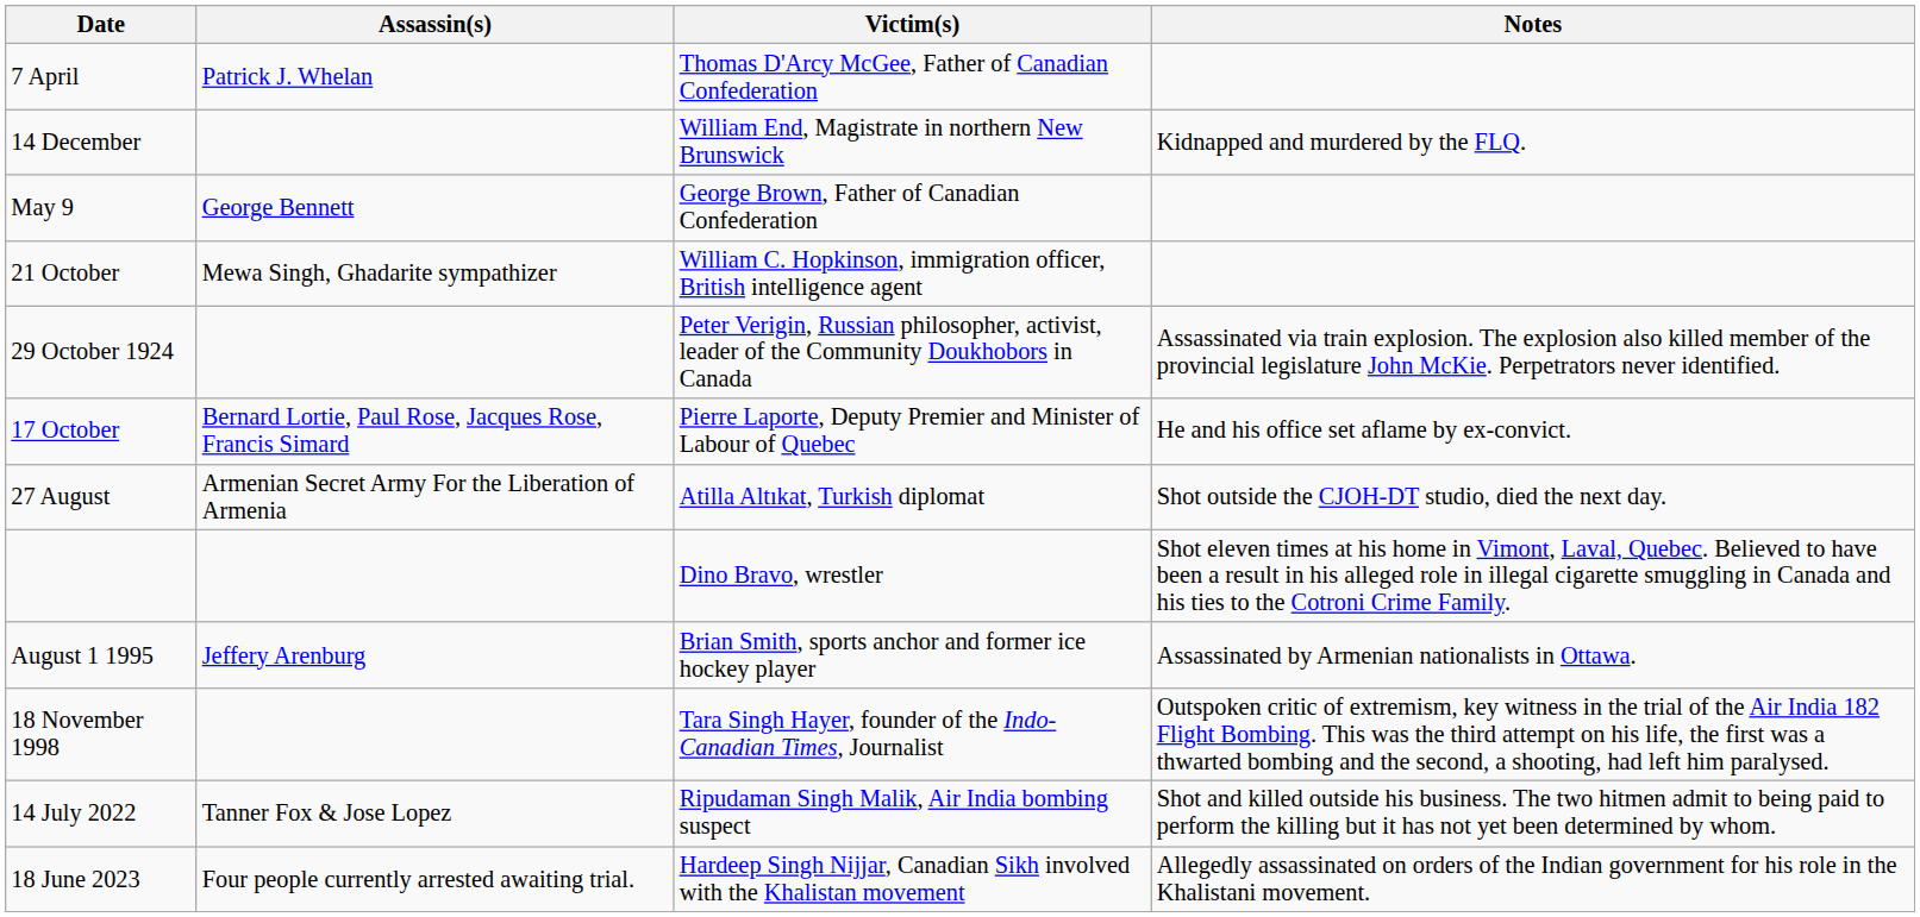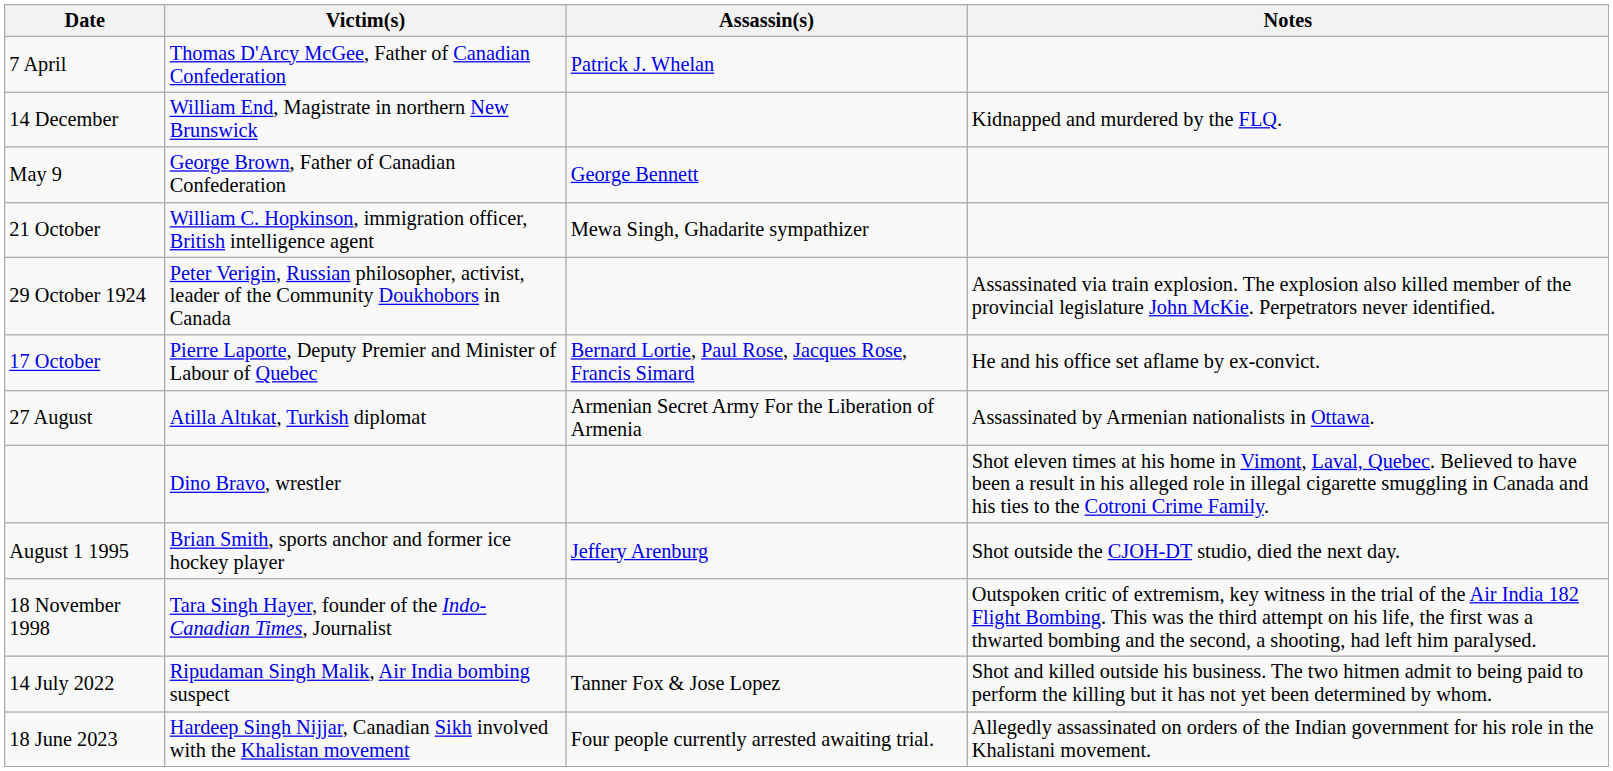 <table class="wikitable sortable sticky-header" style="width:100%">
 <tr>
 <th style="width:10%">Date</th>
+<th style="width:25%">Victim(s)</th>
 <th style="width:25%">Assassin(s)</th>
-<th style="width:25%">Victim(s)</th>
 <th style="width:40%">Notes</th>
 </tr>
 <tr>
 <td>7 April </td>
+<td><a href='#'>Thomas D'Arcy McGee</a>, Father of <a href='#'>Canadian Confederation</a></td>
 <td><a href='#'>Patrick J. Whelan</a></td>
-<td><a href='#'>Thomas D'Arcy McGee</a>, Father of <a href='#'>Canadian Confederation</a></td>
 <td></td>
 </tr>
 <tr>
 <td>14 December </td>
+<td><a href='#'>William End</a>, Magistrate in northern <a href='#'>New Brunswick</a></td>
 <td></td>
-<td><a href='#'>William End</a>, Magistrate in northern <a href='#'>New Brunswick</a></td>
 <td>Kidnapped and murdered by the <a href='#'>FLQ</a>.</td>
 </tr>
 <tr>
 <td>May 9 </td>
+<td><a href='#'>George Brown</a>, Father of Canadian Confederation</td>
 <td><a href='#'>George Bennett</a></td>
-<td><a href='#'>George Brown</a>, Father of Canadian Confederation</td>
 <td></td>
 </tr>
 <tr>
 <td>21 October </td>
+<td><a href='#'>William C. Hopkinson</a>, immigration officer, <a href='#'>British</a> intelligence agent</td>
 <td>Mewa Singh, Ghadarite sympathizer</td>
-<td><a href='#'>William C. Hopkinson</a>, immigration officer, <a href='#'>British</a> intelligence agent</td>
 <td></td>
 </tr>
 <tr>
 <td>29 October 1924</td>
+<td><a href='#'>Peter Verigin</a>, <a href='#'>Russian</a> philosopher, activist, leader of the Community <a href='#'>Doukhobors</a> in Canada</td>
 <td></td>
-<td><a href='#'>Peter Verigin</a>, <a href='#'>Russian</a> philosopher, activist, leader of the Community <a href='#'>Doukhobors</a> in Canada</td>
 <td>Assassinated via train explosion. The explosion also killed member of the provincial legislature <a href='#'>John McKie</a>. Perpetrators never identified.</td>
 </tr>
 <tr>
 <td><a href='#'>17 October </a></td>
+<td><a href='#'>Pierre Laporte</a>, Deputy Premier and Minister of Labour of <a href='#'>Quebec</a></td>
 <td><a href='#'>Bernard Lortie</a>, <a href='#'>Paul Rose</a>, <a href='#'>Jacques Rose</a>, <a href='#'>Francis Simard</a></td>
-<td><a href='#'>Pierre Laporte</a>, Deputy Premier and Minister of Labour of <a href='#'>Quebec</a></td>
 <td>He and his office set aflame by ex-convict.</td>
 </tr>
 <tr>
 <td>27 August </td>
+<td><a href='#'>Atilla Altıkat</a>, <a href='#'>Turkish</a> diplomat</td>
 <td>Armenian Secret Army For the Liberation of Armenia</td>
-<td><a href='#'>Atilla Altıkat</a>, <a href='#'>Turkish</a> diplomat</td>
-<td>Shot outside the <a href='#'>CJOH-DT</a> studio, died the next day.</td>
+<td>Assassinated by Armenian nationalists in <a href='#'>Ottawa</a>.</td>
 </tr>
 <tr>
 <td></td>
+<td><a href='#'>Dino Bravo</a>, wrestler</td>
 <td></td>
-<td><a href='#'>Dino Bravo</a>, wrestler</td>
 <td>Shot eleven times at his home in <a href='#'>Vimont</a>, <a href='#'>Laval, Quebec</a>. Believed to have been a result in his alleged role in illegal cigarette smuggling in Canada and his ties to the <a href='#'>Cotroni Crime Family</a>.</td>
 </tr>
 <tr>
 <td>August 1 1995</td>
+<td><a href='#'>Brian Smith</a>, sports anchor and former ice hockey player</td>
 <td><a href='#'>Jeffery Arenburg</a></td>
-<td><a href='#'>Brian Smith</a>, sports anchor and former ice hockey player</td>
-<td>Assassinated by Armenian nationalists in <a href='#'>Ottawa</a>.</td>
+<td>Shot outside the <a href='#'>CJOH-DT</a> studio, died the next day.</td>
 </tr>
 <tr>
 <td>18 November 1998</td>
+<td><a href='#'>Tara Singh Hayer</a>, founder of the <em><a href='#'>Indo-Canadian Times</a>,</em> Journalist</td>
 <td></td>
-<td><a href='#'>Tara Singh Hayer</a>, founder of the <em><a href='#'>Indo-Canadian Times</a>,</em> Journalist</td>
 <td>Outspoken critic of extremism, key witness in the trial of the <a href='#'>Air India 182 Flight Bombing</a>. This was the third attempt on his life, the first was a thwarted bombing and the second, a shooting, had left him paralysed.</td>
 </tr>
 <tr>
 <td>14 July 2022</td>
+<td><a href='#'>Ripudaman Singh Malik</a>, <a href='#'>Air India bombing</a> suspect</td>
 <td>Tanner Fox & Jose Lopez</td>
-<td><a href='#'>Ripudaman Singh Malik</a>, <a href='#'>Air India bombing</a> suspect</td>
 <td>Shot and killed outside his business. The two hitmen admit to being paid to perform the killing but it has not yet been determined by whom.</td>
 </tr>
 <tr>
 <td>18 June 2023</td>
+<td><a href='#'>Hardeep Singh Nijjar</a>, Canadian <a href='#'>Sikh</a> involved with the <a href='#'>Khalistan movement</a></td>
 <td>Four people currently arrested awaiting trial.</td>
-<td><a href='#'>Hardeep Singh Nijjar</a>, Canadian <a href='#'>Sikh</a> involved with the <a href='#'>Khalistan movement</a></td>
 <td>Allegedly assassinated on orders of the Indian government for his role in the Khalistani movement.</td>
 </tr>
 </table>
